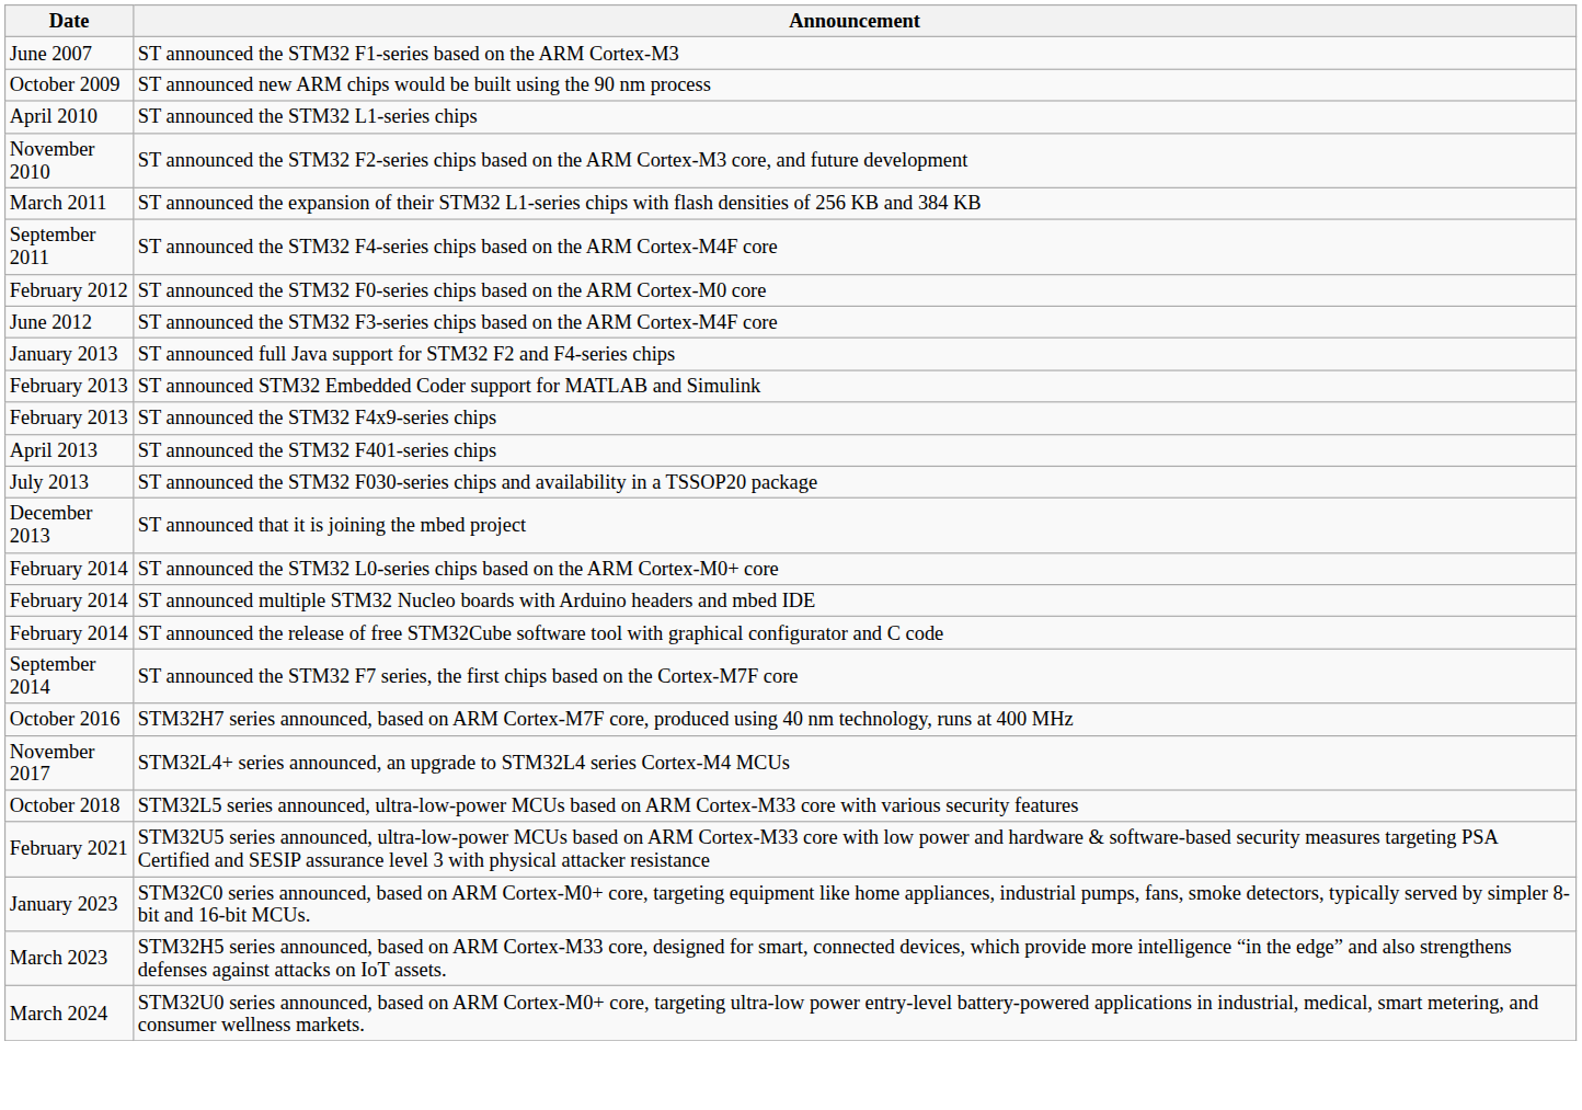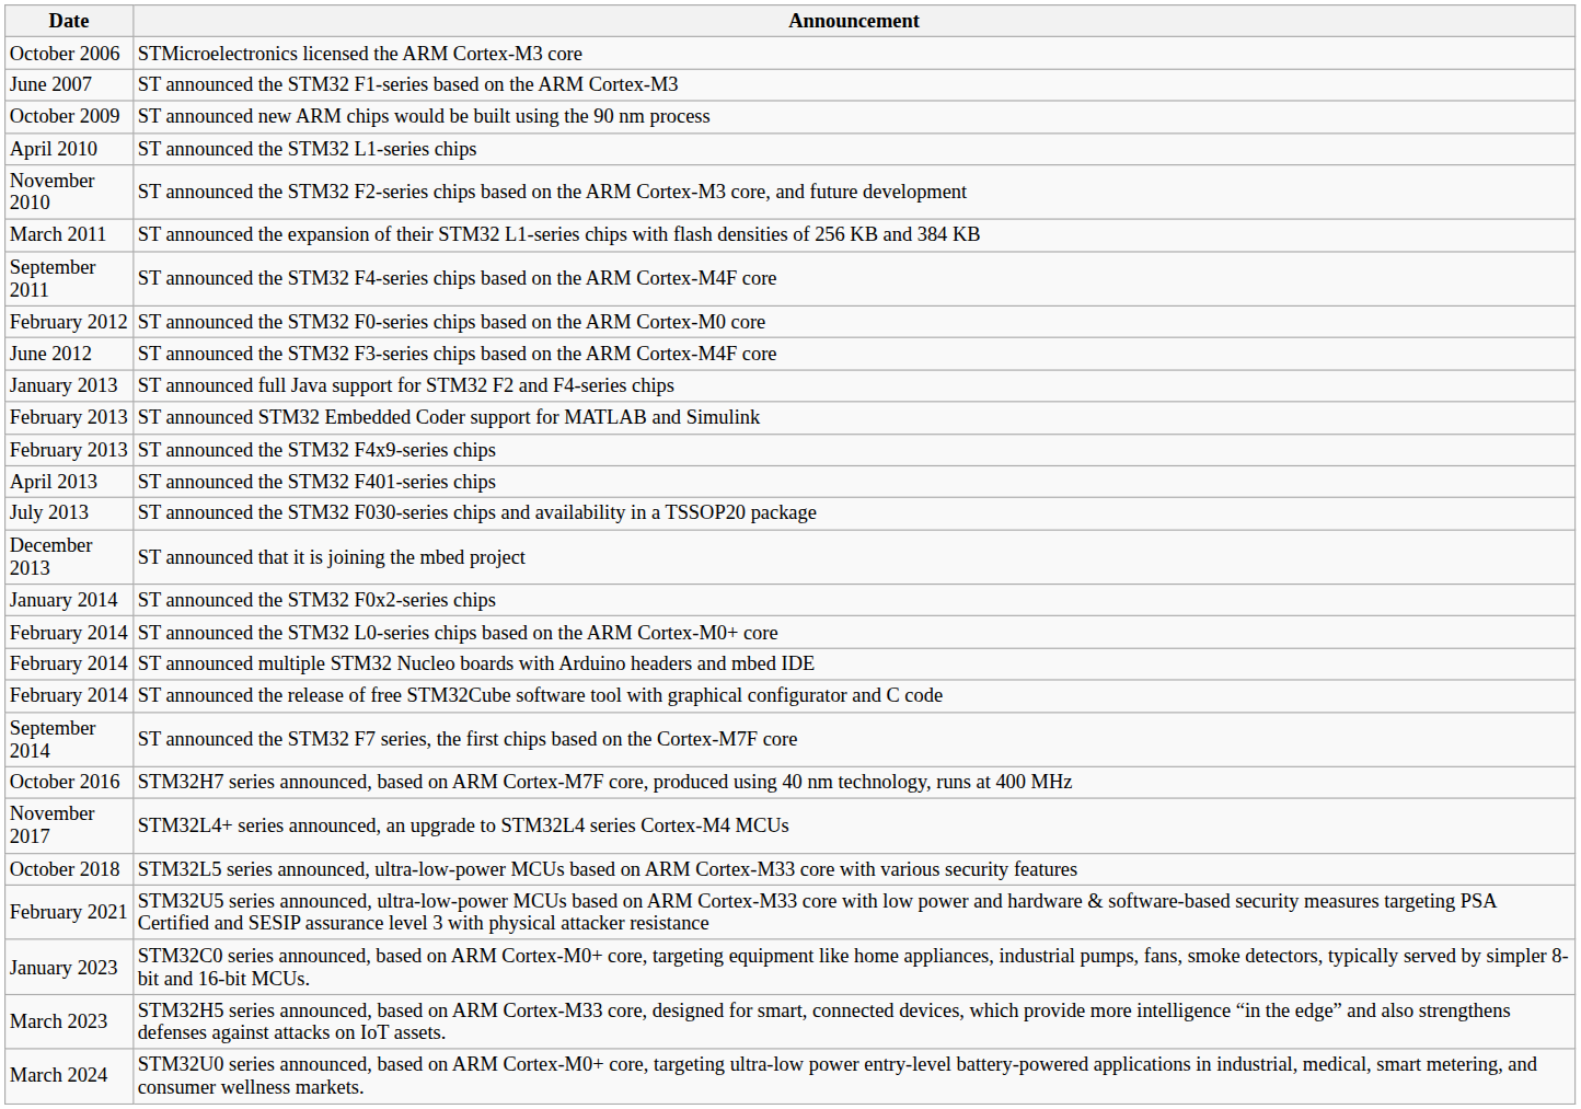 <table class="wikitable" style="vertical-align:middle;">
 <tr style="font-weight:bold;">
 <th>Date</th>
 <th>Announcement</th>
+</tr>
+<tr>
+<td>October 2006</td>
+<td>STMicroelectronics licensed the ARM Cortex-M3 core</td>
 </tr>
 <tr>
 <td>June 2007</td>
 <td>ST announced the STM32 F1-series based on the ARM Cortex-M3</td>
 </tr>
 <tr>
 <td>October 2009</td>
 <td>ST announced new ARM chips would be built using the 90 nm process</td>
 </tr>
 <tr>
 <td>April 2010</td>
 <td>ST announced the STM32 L1-series chips</td>
 </tr>
 <tr>
 <td>November 2010</td>
 <td>ST announced the STM32 F2-series chips based on the ARM Cortex-M3 core, and future development</td>
 </tr>
 <tr>
 <td>March 2011</td>
 <td>ST announced the expansion of their STM32 L1-series chips with flash densities of 256 KB and 384 KB</td>
 </tr>
 <tr>
 <td>September 2011</td>
 <td>ST announced the STM32 F4-series chips based on the ARM Cortex-M4F core</td>
 </tr>
 <tr>
 <td>February 2012</td>
 <td>ST announced the STM32 F0-series chips based on the ARM Cortex-M0 core</td>
 </tr>
 <tr>
 <td>June 2012</td>
 <td>ST announced the STM32 F3-series chips based on the ARM Cortex-M4F core</td>
 </tr>
 <tr>
 <td>January 2013</td>
 <td>ST announced full Java support for STM32 F2 and F4-series chips</td>
 </tr>
 <tr>
 <td>February 2013</td>
 <td>ST announced STM32 Embedded Coder support for MATLAB and Simulink</td>
 </tr>
 <tr>
 <td>February 2013</td>
 <td>ST announced the STM32 F4x9-series chips</td>
 </tr>
 <tr>
 <td>April 2013</td>
 <td>ST announced the STM32 F401-series chips</td>
 </tr>
 <tr>
 <td>July 2013</td>
 <td>ST announced the STM32 F030-series chips and availability in a TSSOP20 package</td>
 </tr>
 <tr>
 <td>December 2013</td>
 <td>ST announced that it is joining the mbed project</td>
 </tr>
 <tr>
+<td>January 2014</td>
+<td>ST announced the STM32 F0x2-series chips</td>
+</tr>
+<tr>
 <td>February 2014</td>
 <td>ST announced the STM32 L0-series chips based on the ARM Cortex-M0+ core</td>
 </tr>
 <tr>
 <td>February 2014</td>
 <td>ST announced multiple STM32 Nucleo boards with Arduino headers and mbed IDE</td>
 </tr>
 <tr>
 <td>February 2014</td>
 <td>ST announced the release of free STM32Cube software tool with graphical configurator and C code</td>
 </tr>
 <tr>
 <td>September 2014</td>
 <td>ST announced the STM32 F7 series, the first chips based on the Cortex-M7F core</td>
 </tr>
 <tr>
 <td>October 2016</td>
 <td>STM32H7 series announced, based on ARM Cortex-M7F core, produced using 40 nm technology, runs at 400 MHz</td>
 </tr>
 <tr>
 <td>November 2017</td>
 <td>STM32L4+ series announced, an upgrade to STM32L4 series Cortex-M4 MCUs</td>
 </tr>
 <tr>
 <td>October 2018</td>
 <td>STM32L5 series announced, ultra-low-power MCUs based on ARM Cortex-M33 core with various security features</td>
 </tr>
 <tr>
 <td>February 2021</td>
 <td>STM32U5 series announced, ultra-low-power MCUs based on ARM Cortex-M33 core with low power and hardware & software-based security measures targeting PSA Certified and SESIP assurance level 3 with physical attacker resistance</td>
 </tr>
 <tr>
 <td>January 2023</td>
 <td>STM32C0 series announced, based on ARM Cortex-M0+ core, targeting equipment like home appliances, industrial pumps, fans, smoke detectors, typically served by simpler 8-bit and 16-bit MCUs.</td>
 </tr>
 <tr>
 <td>March 2023</td>
 <td>STM32H5 series announced, based on ARM Cortex-M33 core, designed for smart, connected devices, which provide more intelligence “in the edge” and also strengthens defenses against attacks on IoT assets.</td>
 </tr>
 <tr>
 <td>March 2024</td>
 <td>STM32U0 series announced, based on ARM Cortex-M0+ core,  targeting ultra-low power entry-level battery-powered applications in industrial, medical, smart metering, and consumer wellness markets.</td>
 </tr>
 </table>
